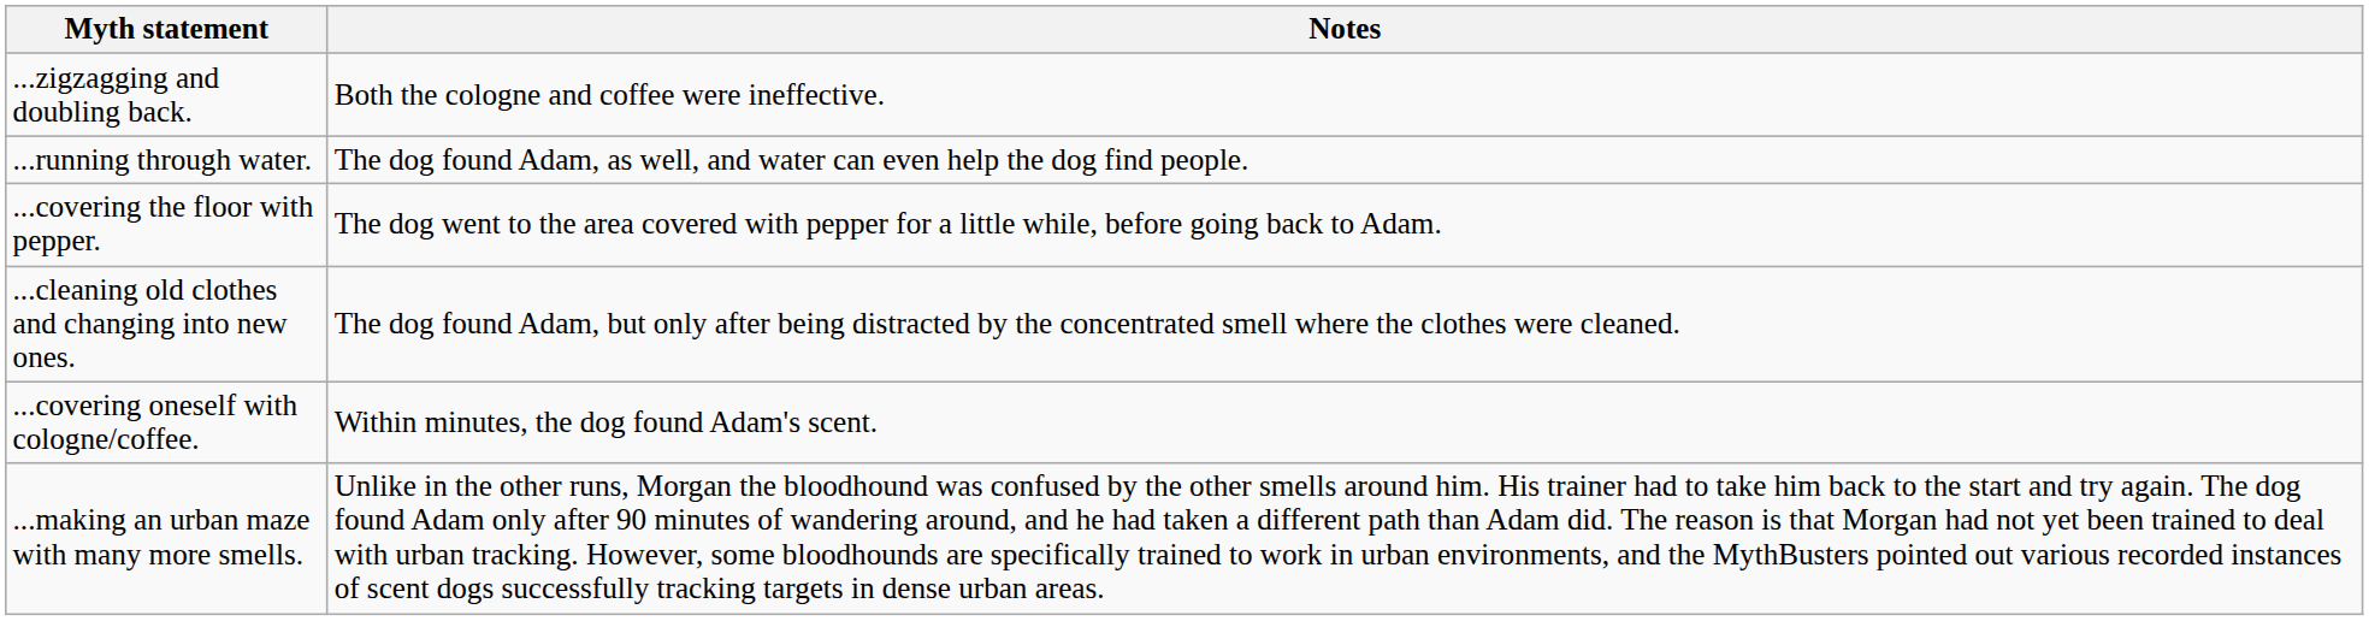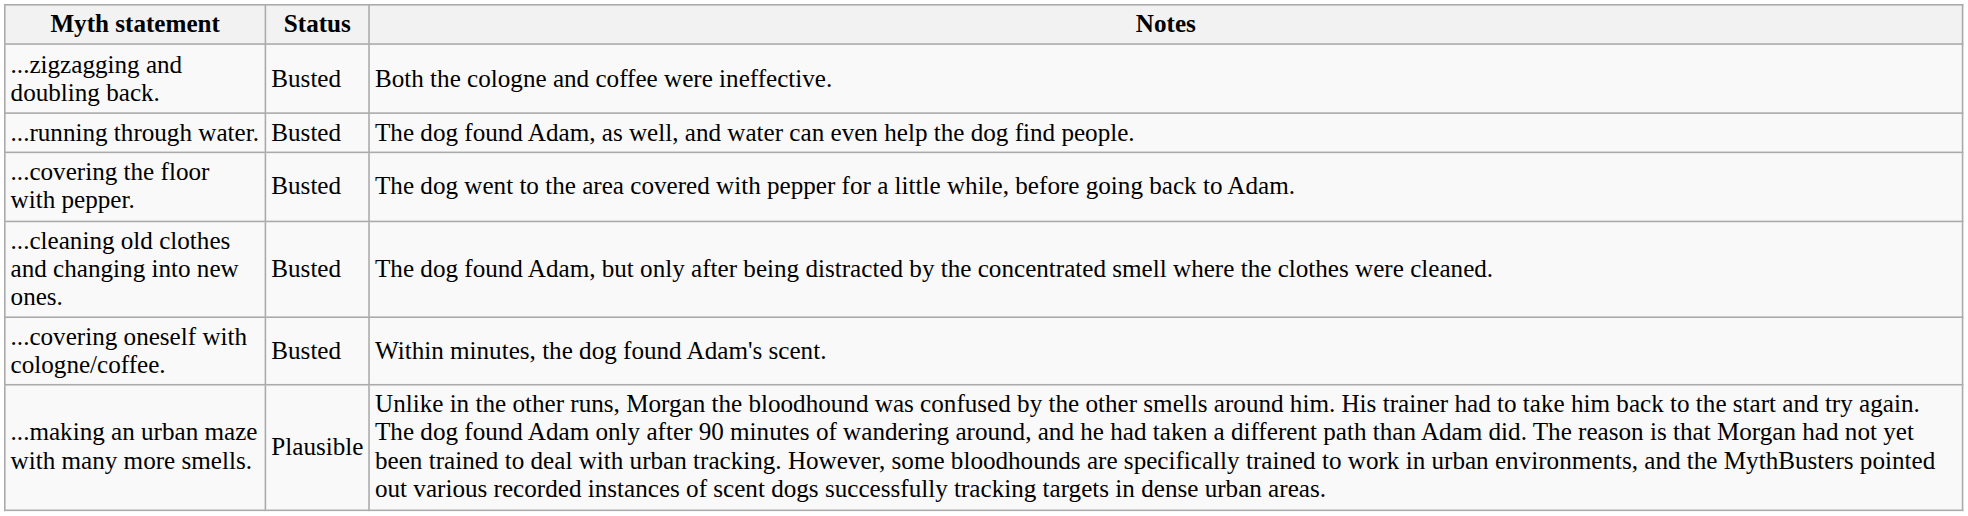 <table class="wikitable plainrowheaders">
 <tr>
 <th>Myth statement</th>
+<th>Status</th>
 <th>Notes</th>
 </tr>
 <tr>
 <td>...zigzagging and doubling back.</td>
+<td><span>Busted</span></td>
 <td>Both the cologne and coffee were ineffective.</td>
 </tr>
 <tr>
 <td>...running through water.</td>
+<td><span>Busted</span></td>
 <td>The dog found Adam, as well, and water can even help the dog find people.</td>
 </tr>
 <tr>
 <td>...covering the floor with pepper.</td>
+<td><span>Busted</span></td>
 <td>The dog went to the area covered with pepper for a little while, before going back to Adam.</td>
 </tr>
 <tr>
 <td>...cleaning old clothes and changing into new ones.</td>
+<td><span>Busted</span></td>
 <td>The dog found Adam, but only after being distracted by the concentrated smell where the clothes were cleaned.</td>
 </tr>
 <tr>
 <td>...covering oneself with cologne/coffee.</td>
+<td><span>Busted</span></td>
 <td>Within minutes, the dog found Adam's scent.</td>
 </tr>
 <tr>
 <td>...making an urban maze with many more smells.</td>
+<td><span>Plausible</span></td>
 <td>Unlike in the other runs, Morgan the bloodhound was confused by the other smells around him. His trainer had to take him back to the start and try again. The dog found Adam only after 90 minutes of wandering around, and he had taken a different path than Adam did. The reason is that Morgan had not yet been trained to deal with urban tracking. However, some bloodhounds are specifically trained to work in urban environments, and the MythBusters pointed out various recorded instances of scent dogs successfully tracking targets in dense urban areas.</td>
 </tr>
 </table>
